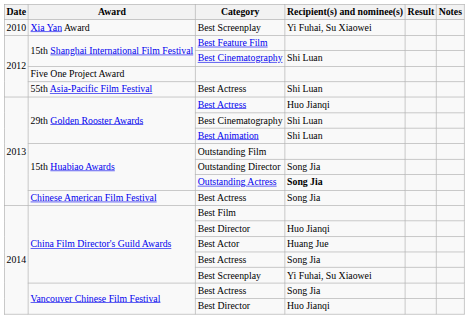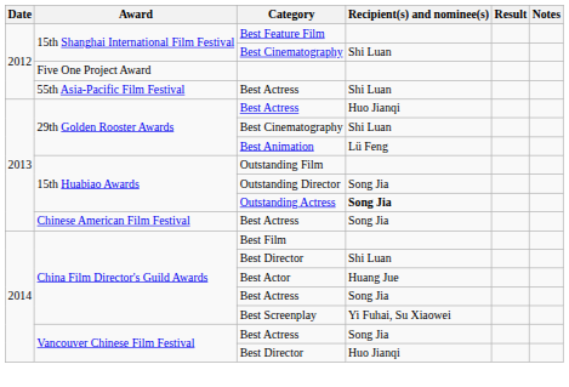 <table class="wikitable">
 <tr>
 <th>Date</th>
 <th>Award</th>
 <th>Category</th>
 <th>Recipient(s) and nominee(s)</th>
 <th>Result</th>
 <th>Notes</th>
-</tr>
-<tr>
-<td>2010</td>
-<td><a href='#'>Xia Yan</a> Award</td>
-<td>Best Screenplay</td>
-<td>Yi Fuhai, Su Xiaowei</td>
-<td></td>
-<td></td>
 </tr>
 <tr>
 <td rowspan="4">2012</td>
 <td rowspan="2">15th <a href='#'>Shanghai International Film Festival</a></td>
 <td><a href='#'>Best Feature Film</a></td>
 <td></td>
 <td></td>
 <td></td>
 </tr>
 <tr>
 <td><a href='#'>Best Cinematography</a></td>
 <td>Shi Luan</td>
 <td></td>
 <td></td>
 </tr>
 <tr>
 <td>Five One Project Award</td>
 <td></td>
 <td></td>
 <td></td>
 <td></td>
 </tr>
 <tr>
 <td>55th <a href='#'>Asia-Pacific Film Festival</a></td>
 <td>Best Actress</td>
 <td>Shi Luan</td>
 <td></td>
 <td></td>
 </tr>
 <tr>
 <td rowspan="7">2013</td>
 <td rowspan="3">29th <a href='#'>Golden Rooster Awards</a></td>
 <td><a href='#'>Best Actress</a></td>
 <td>Huo Jianqi</td>
 <td></td>
 <td></td>
 </tr>
 <tr>
 <td>Best Cinematography</td>
 <td>Shi Luan</td>
 <td></td>
 <td></td>
 </tr>
 <tr>
 <td><a href='#'>Best Animation</a></td>
-<td>Shi Luan</td>
+<td>Lü Feng</td>
 <td></td>
 <td></td>
 </tr>
 <tr>
 <td rowspan="3">15th <a href='#'>Huabiao Awards</a></td>
 <td>Outstanding Film</td>
 <td></td>
 <td></td>
 <td></td>
 </tr>
 <tr>
 <td>Outstanding Director</td>
 <td>Song Jia</td>
 <td></td>
 <td></td>
 </tr>
 <tr>
 <td><a href='#'>Outstanding Actress</a></td>
 <td><strong>Song Jia</strong></td>
 <td></td>
 <td></td>
 </tr>
 <tr>
 <td><a href='#'>Chinese American Film Festival</a></td>
 <td>Best Actress</td>
 <td>Song Jia</td>
 <td></td>
 <td></td>
 </tr>
 <tr>
 <td rowspan="7">2014</td>
 <td rowspan="5"><a href='#'>China Film Director's Guild Awards</a></td>
 <td>Best Film</td>
 <td></td>
 <td></td>
 <td></td>
 </tr>
 <tr>
 <td>Best Director</td>
-<td>Huo Jianqi</td>
+<td>Shi Luan</td>
 <td></td>
 <td></td>
 </tr>
 <tr>
 <td>Best Actor</td>
 <td>Huang Jue</td>
 <td></td>
 <td></td>
 </tr>
 <tr>
 <td>Best Actress</td>
 <td>Song Jia</td>
 <td></td>
 <td></td>
 </tr>
 <tr>
 <td>Best Screenplay</td>
 <td>Yi Fuhai, Su Xiaowei</td>
 <td></td>
 <td></td>
 </tr>
 <tr>
 <td rowspan="2"><a href='#'>Vancouver Chinese Film Festival</a></td>
 <td>Best Actress</td>
 <td>Song Jia</td>
 <td></td>
 <td></td>
 </tr>
 <tr>
 <td>Best Director</td>
 <td>Huo Jianqi</td>
 <td></td>
 <td></td>
 </tr>
 </table>
